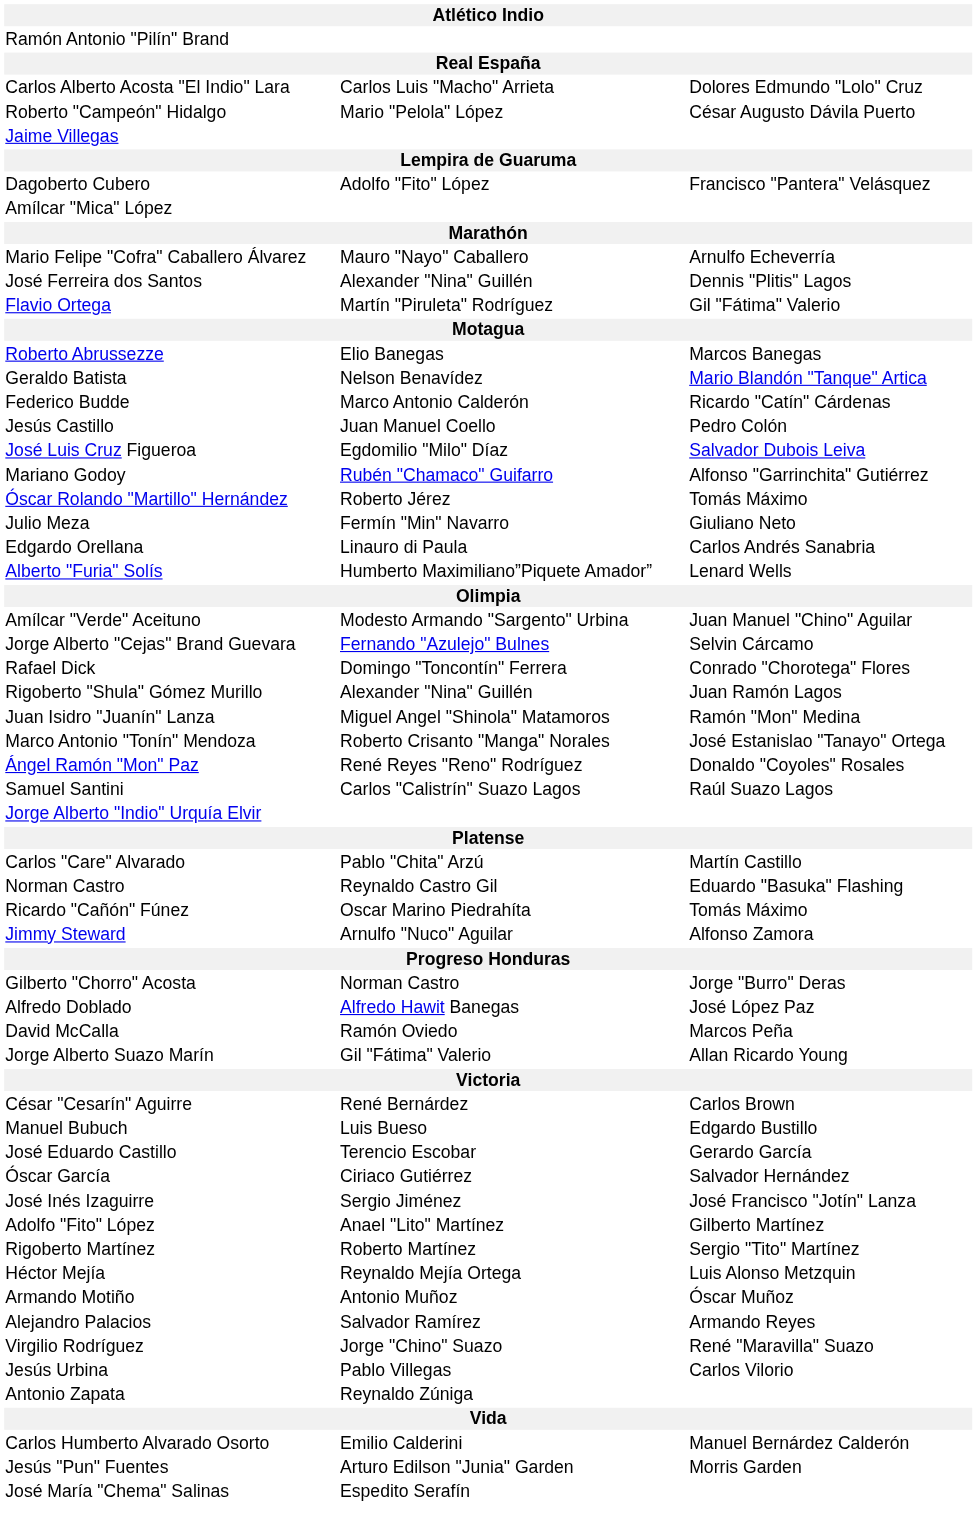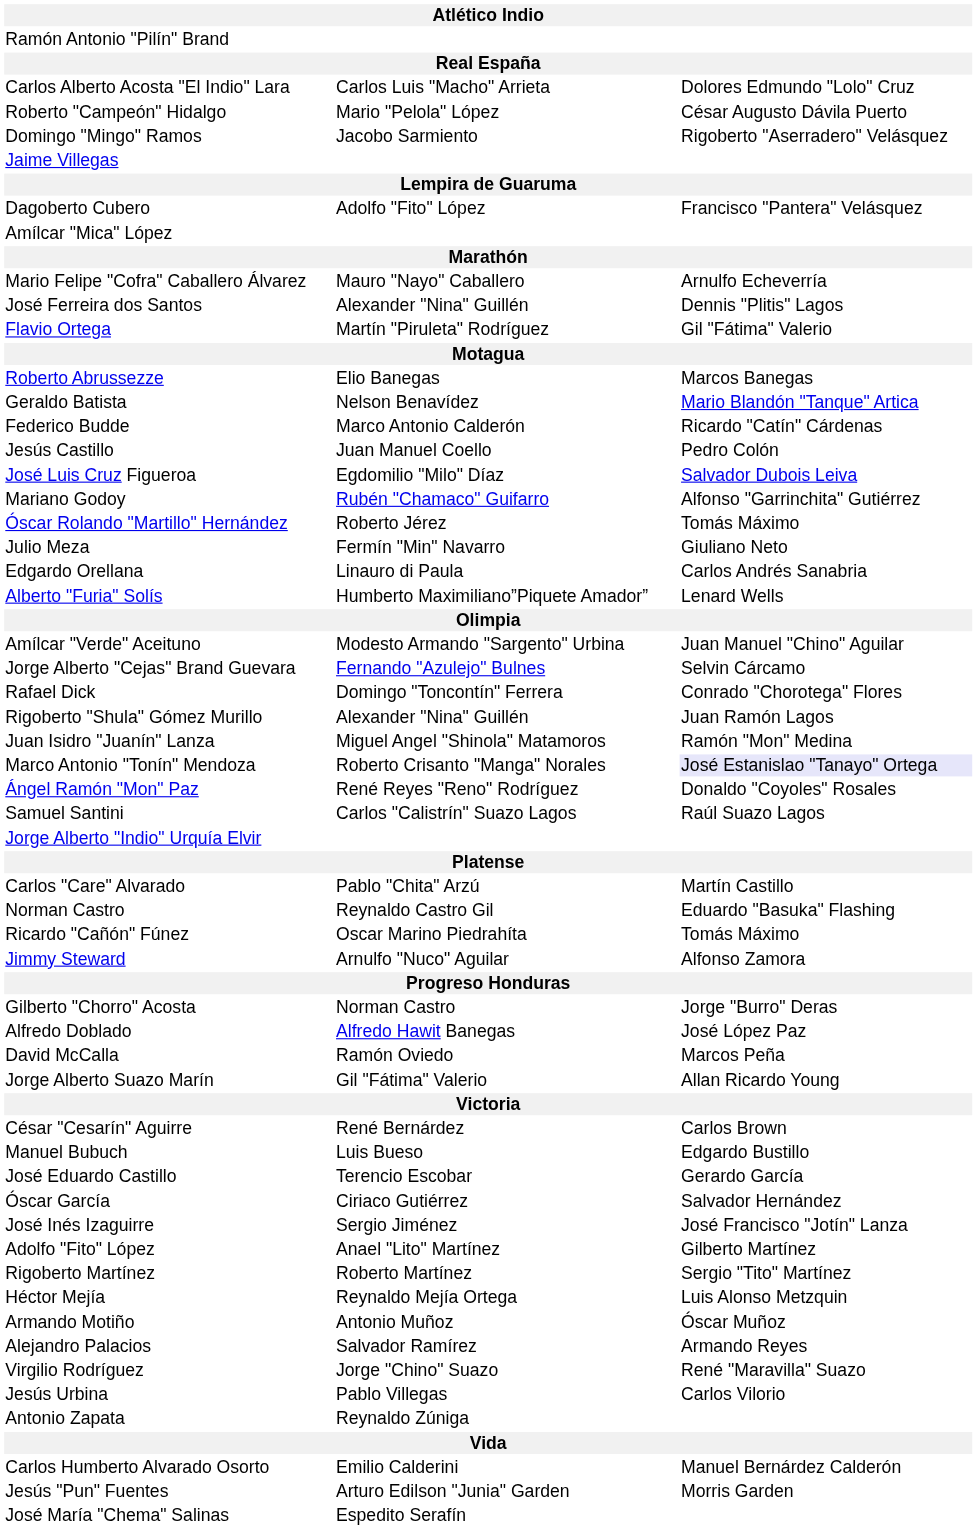 <table border="0">
 <tr bgcolor="f1f1f1">
 <th width="900" colspan="3">Atlético Indio</th>
 </tr>
 <tr>
 <td> Ramón Antonio "Pilín" Brand</td>
 <td></td>
 <td></td>
 </tr>
 <tr bgcolor="f1f1f1">
 <th colspan="3">Real España</th>
 </tr>
 <tr>
 <td> Carlos Alberto Acosta "El Indio" Lara</td>
 <td> Carlos Luis "Macho" Arrieta</td>
 <td> Dolores Edmundo "Lolo" Cruz</td>
 </tr>
 <tr>
 <td> Roberto "Campeón" Hidalgo</td>
 <td> Mario "Pelola" López</td>
 <td> César Augusto Dávila Puerto</td>
+</tr>
+<tr>
+<td> Domingo "Mingo" Ramos</td>
+<td> Jacobo Sarmiento</td>
+<td> Rigoberto "Aserradero" Velásquez</td>
 </tr>
 <tr>
 <td> <a href='#'>Jaime Villegas</a></td>
 <td></td>
 <td></td>
 </tr>
 <tr bgcolor="f1f1f1">
 <th colspan="3">Lempira de Guaruma</th>
 </tr>
 <tr>
 <td> Dagoberto Cubero</td>
 <td> Adolfo "Fito" López</td>
 <td> Francisco "Pantera" Velásquez</td>
 </tr>
 <tr>
 <td> Amílcar "Mica" López</td>
 <td></td>
 <td></td>
 </tr>
 <tr bgcolor="f1f1f1">
 <th colspan="3">Marathón</th>
 </tr>
 <tr>
 <td> Mario Felipe "Cofra" Caballero Álvarez</td>
 <td> Mauro "Nayo" Caballero</td>
 <td> Arnulfo Echeverría</td>
 </tr>
 <tr>
 <td> José Ferreira dos Santos</td>
 <td> Alexander "Nina" Guillén</td>
 <td> Dennis "Plitis" Lagos</td>
 </tr>
 <tr>
 <td> <a href='#'>Flavio Ortega</a></td>
 <td> Martín "Piruleta" Rodríguez</td>
 <td> Gil "Fátima" Valerio</td>
 </tr>
 <tr bgcolor="f1f1f1">
 <th colspan="3">Motagua</th>
 </tr>
 <tr>
 <td> <a href='#'>Roberto Abrussezze</a></td>
 <td> Elio Banegas</td>
 <td> Marcos Banegas</td>
 </tr>
 <tr>
 <td> Geraldo Batista</td>
 <td> Nelson Benavídez</td>
 <td> <a href='#'>Mario Blandón "Tanque" Artica</a></td>
 </tr>
 <tr>
 <td> Federico Budde</td>
 <td> Marco Antonio Calderón</td>
 <td> Ricardo "Catín" Cárdenas</td>
 </tr>
 <tr>
 <td> Jesús Castillo</td>
 <td> Juan Manuel Coello</td>
 <td> Pedro Colón</td>
 </tr>
 <tr>
 <td> <a href='#'>José Luis Cruz</a> Figueroa</td>
 <td> Egdomilio "Milo" Díaz</td>
 <td> <a href='#'>Salvador Dubois Leiva</a></td>
 </tr>
 <tr>
 <td> Mariano Godoy</td>
 <td> <a href='#'>Rubén "Chamaco" Guifarro</a></td>
 <td> Alfonso "Garrinchita" Gutiérrez</td>
 </tr>
 <tr>
 <td> <a href='#'>Óscar Rolando "Martillo" Hernández</a></td>
 <td> Roberto Jérez</td>
 <td> Tomás Máximo</td>
 </tr>
 <tr>
 <td> Julio Meza</td>
 <td> Fermín "Min" Navarro</td>
 <td> Giuliano Neto</td>
 </tr>
 <tr>
 <td> Edgardo Orellana</td>
 <td> Linauro di Paula</td>
 <td> Carlos Andrés Sanabria</td>
 </tr>
 <tr>
 <td> <a href='#'>Alberto "Furia" Solís</a></td>
 <td> Humberto Maximiliano”Piquete Amador”</td>
 <td> Lenard Wells</td>
 </tr>
 <tr bgcolor="f1f1f1">
 <th colspan="3">Olimpia</th>
 </tr>
 <tr>
 <td> Amílcar "Verde" Aceituno</td>
 <td> Modesto Armando "Sargento" Urbina</td>
 <td> Juan Manuel "Chino" Aguilar</td>
 </tr>
 <tr>
 <td> Jorge Alberto "Cejas" Brand Guevara</td>
 <td> <a href='#'>Fernando "Azulejo" Bulnes</a></td>
 <td> Selvin Cárcamo</td>
 </tr>
 <tr>
 <td> Rafael Dick</td>
 <td> Domingo "Toncontín" Ferrera</td>
 <td> Conrado "Chorotega" Flores</td>
 </tr>
 <tr>
 <td> Rigoberto "Shula" Gómez Murillo</td>
 <td> Alexander "Nina" Guillén</td>
 <td> Juan Ramón Lagos</td>
 </tr>
 <tr>
 <td> Juan Isidro "Juanín" Lanza</td>
 <td> Miguel Angel "Shinola" Matamoros</td>
 <td> Ramón "Mon" Medina</td>
 </tr>
 <tr>
 <td> Marco Antonio "Tonín" Mendoza</td>
 <td> Roberto Crisanto "Manga" Norales</td>
-<td> José Estanislao "Tanayo" Ortega</td>
+<td style="background: lavender;"> José Estanislao "Tanayo" Ortega</td>
 </tr>
 <tr>
 <td> <a href='#'>Ángel Ramón "Mon" Paz</a></td>
 <td> René Reyes "Reno" Rodríguez</td>
 <td> Donaldo "Coyoles" Rosales</td>
 </tr>
 <tr>
 <td> Samuel Santini</td>
 <td> Carlos "Calistrín" Suazo Lagos</td>
 <td> Raúl Suazo Lagos</td>
 </tr>
 <tr>
 <td> <a href='#'>Jorge Alberto "Indio" Urquía Elvir</a></td>
 <td></td>
 <td></td>
 </tr>
 <tr bgcolor="f1f1f1">
 <th colspan="3">Platense</th>
 </tr>
 <tr>
 <td> Carlos "Care" Alvarado</td>
 <td> Pablo "Chita" Arzú</td>
 <td> Martín Castillo</td>
 </tr>
 <tr>
 <td> Norman Castro</td>
 <td> Reynaldo Castro Gil</td>
 <td> Eduardo "Basuka" Flashing</td>
 </tr>
 <tr>
 <td> Ricardo "Cañón" Fúnez</td>
 <td> Oscar Marino Piedrahíta</td>
 <td> Tomás Máximo</td>
 </tr>
 <tr>
 <td> <a href='#'>Jimmy Steward</a></td>
 <td> Arnulfo "Nuco" Aguilar</td>
 <td> Alfonso Zamora</td>
 </tr>
 <tr bgcolor="f1f1f1">
 <th colspan="3">Progreso Honduras</th>
 </tr>
 <tr>
 <td> Gilberto "Chorro" Acosta</td>
 <td> Norman Castro</td>
 <td> Jorge "Burro" Deras</td>
 </tr>
 <tr>
 <td> Alfredo Doblado</td>
 <td> <a href='#'>Alfredo Hawit</a> Banegas</td>
 <td> José López Paz</td>
 </tr>
 <tr>
 <td> David McCalla</td>
 <td> Ramón Oviedo</td>
 <td> Marcos Peña</td>
 </tr>
 <tr>
 <td> Jorge Alberto Suazo Marín</td>
 <td> Gil "Fátima" Valerio</td>
 <td> Allan Ricardo Young</td>
 </tr>
 <tr bgcolor="f1f1f1">
 <th colspan="3">Victoria</th>
 </tr>
 <tr>
 <td> César "Cesarín" Aguirre</td>
 <td> René Bernárdez</td>
 <td> Carlos Brown</td>
 </tr>
 <tr>
 <td> Manuel Bubuch</td>
 <td> Luis Bueso</td>
 <td> Edgardo Bustillo</td>
 </tr>
 <tr>
 <td> José Eduardo Castillo</td>
 <td> Terencio Escobar</td>
 <td> Gerardo García</td>
 </tr>
 <tr>
 <td> Óscar García</td>
 <td> Ciriaco Gutiérrez</td>
 <td> Salvador Hernández</td>
 </tr>
 <tr>
 <td> José Inés Izaguirre</td>
 <td> Sergio Jiménez</td>
 <td> José Francisco "Jotín" Lanza</td>
 </tr>
 <tr>
 <td> Adolfo "Fito" López</td>
 <td> Anael "Lito" Martínez</td>
 <td> Gilberto Martínez</td>
 </tr>
 <tr>
 <td> Rigoberto Martínez</td>
 <td> Roberto Martínez</td>
 <td> Sergio "Tito" Martínez</td>
 </tr>
 <tr>
 <td> Héctor Mejía</td>
 <td> Reynaldo Mejía Ortega</td>
 <td> Luis Alonso Metzquin</td>
 </tr>
 <tr>
 <td> Armando Motiño</td>
 <td> Antonio Muñoz</td>
 <td> Óscar Muñoz</td>
 </tr>
 <tr>
 <td> Alejandro Palacios</td>
 <td> Salvador Ramírez</td>
 <td> Armando Reyes</td>
 </tr>
 <tr>
 <td> Virgilio Rodríguez</td>
 <td> Jorge "Chino" Suazo</td>
 <td> René "Maravilla" Suazo</td>
 </tr>
 <tr>
 <td> Jesús Urbina</td>
 <td> Pablo Villegas</td>
 <td> Carlos Vilorio</td>
 </tr>
 <tr>
 <td> Antonio Zapata</td>
 <td> Reynaldo Zúniga</td>
 <td></td>
 </tr>
 <tr bgcolor="f1f1f1">
 <th colspan="3">Vida</th>
 </tr>
 <tr>
 <td> Carlos Humberto Alvarado Osorto</td>
 <td> Emilio Calderini</td>
 <td> Manuel Bernárdez Calderón</td>
 </tr>
 <tr>
 <td> Jesús "Pun" Fuentes</td>
 <td> Arturo Edilson "Junia" Garden</td>
 <td> Morris Garden</td>
 </tr>
 <tr>
 <td> José María "Chema" Salinas</td>
 <td> Espedito Serafín</td>
 <td></td>
 </tr>
 </table>
